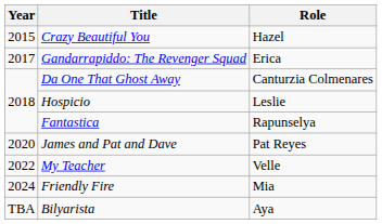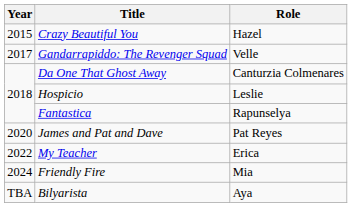 <table class="wikitable">
 <tr>
 <th>Year</th>
 <th>Title</th>
 <th>Role</th>
 </tr>
 <tr>
 <td>2015</td>
 <td><em><a href='#'>Crazy Beautiful You</a></em></td>
 <td>Hazel</td>
 </tr>
 <tr>
 <td>2017</td>
 <td><em><a href='#'>Gandarrapiddo: The Revenger Squad</a></em></td>
-<td>Erica</td>
+<td>Velle</td>
 </tr>
 <tr>
 <td rowspan=3>2018</td>
 <td><em><a href='#'>Da One That Ghost Away</a></em></td>
 <td>Canturzia Colmenares</td>
 </tr>
 <tr>
 <td><em>Hospicio</em></td>
 <td>Leslie</td>
 </tr>
 <tr>
 <td><em><a href='#'>Fantastica</a></em></td>
 <td>Rapunselya</td>
 </tr>
 <tr>
 <td>2020</td>
 <td><em>James and Pat and Dave</em></td>
 <td>Pat Reyes</td>
 </tr>
 <tr>
 <td>2022</td>
 <td><em><a href='#'>My Teacher</a></em></td>
-<td>Velle</td>
+<td>Erica</td>
 </tr>
 <tr>
 <td>2024</td>
 <td><em>Friendly Fire</em></td>
 <td>Mia</td>
 </tr>
 <tr>
 <td>TBA</td>
 <td><em>Bilyarista</em></td>
 <td>Aya</td>
 </tr>
 </table>
